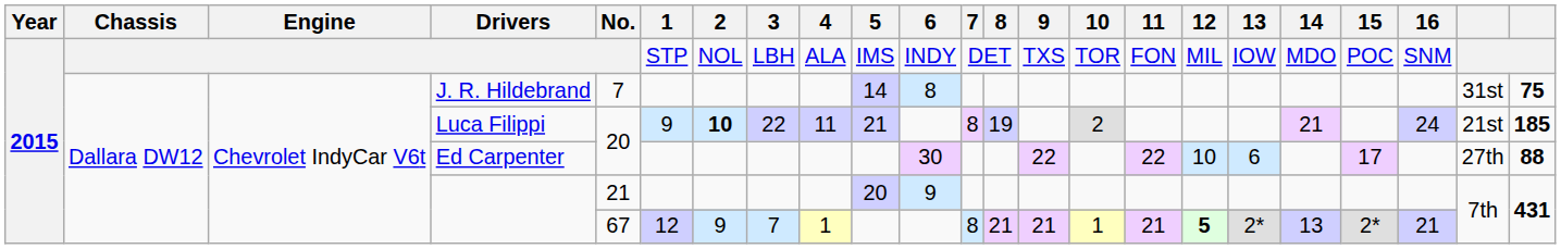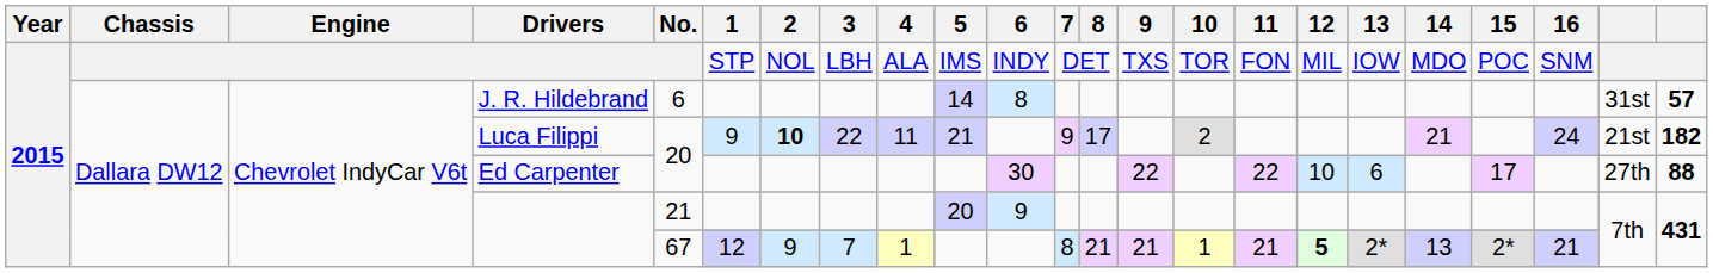 <table class="wikitable" style="text-align:center; font-size:85%">
 <tr>
 <th>Year</th>
 <th>Chassis</th>
 <th>Engine</th>
 <th>Drivers</th>
 <th>No.</th>
 <th>1</th>
 <th>2</th>
 <th>3</th>
 <th>4</th>
 <th>5</th>
 <th>6</th>
 <th>7</th>
 <th>8</th>
 <th>9</th>
 <th>10</th>
 <th>11</th>
 <th>12</th>
 <th>13</th>
 <th>14</th>
 <th>15</th>
 <th>16</th>
 <th></th>
 <th></th>
 </tr>
 <tr>
 <th rowspan="6"><a href='#'>2015</a></th>
 <th colspan=4></th>
 <td><a href='#'>STP</a></td>
 <td><a href='#'>NOL</a></td>
 <td><a href='#'>LBH</a></td>
 <td><a href='#'>ALA</a></td>
 <td><a href='#'>IMS</a></td>
 <td><a href='#'>INDY</a></td>
 <td colspan=2><a href='#'>DET</a></td>
 <td><a href='#'>TXS</a></td>
 <td><a href='#'>TOR</a></td>
 <td><a href='#'>FON</a></td>
 <td><a href='#'>MIL</a></td>
 <td><a href='#'>IOW</a></td>
 <td><a href='#'>MDO</a></td>
 <td><a href='#'>POC</a></td>
 <td><a href='#'>SNM</a></td>
 <th colspan=2></th>
 </tr>
 <tr>
 <td rowspan="5"><a href='#'>Dallara</a> <a href='#'>DW12</a></td>
 <td rowspan="5"><a href='#'>Chevrolet</a> IndyCar <a href='#'>V6</a><a href='#'>t</a></td>
 <td align="left"> <a href='#'>J. R. Hildebrand</a></td>
-<td>7</td>
+<td>6</td>
 <td></td>
 <td></td>
 <td></td>
 <td></td>
 <td style="background:#CFCFFF;">14</td>
 <td style="background:#CFEAFF;">8</td>
 <td></td>
 <td></td>
 <td></td>
 <td></td>
 <td></td>
 <td></td>
 <td></td>
 <td></td>
 <td></td>
 <td></td>
 <td>31st</td>
-<td><strong>75</strong></td>
+<td><strong>57</strong></td>
 </tr>
 <tr>
 <td align="left"> <a href='#'>Luca Filippi</a></td>
 <td rowspan="2">20</td>
 <td style="background:#CFEAFF;">9</td>
 <td style="background:#CFEAFF;"><strong>10</strong></td>
 <td style="background:#CFCFFF;">22</td>
 <td style="background:#CFCFFF;">11</td>
 <td style="background:#CFCFFF;">21</td>
 <td></td>
-<td style="background:#EFCFFF;">8</td>
-<td style="background:#CFCFFF;">19</td>
+<td style="background:#EFCFFF;">9</td>
+<td style="background:#CFCFFF;">17</td>
 <td></td>
 <td style="background:#DFDFDF;">2</td>
 <td></td>
 <td></td>
 <td></td>
 <td style="background:#EFCFFF;">21</td>
 <td></td>
 <td style="background:#CFCFFF;">24</td>
 <td>21st</td>
-<td><strong>185</strong></td>
+<td><strong>182</strong></td>
 </tr>
 <tr>
 <td align="left"> <a href='#'>Ed Carpenter</a></td>
 <td></td>
 <td></td>
 <td></td>
 <td></td>
 <td></td>
 <td style="background:#EFCFFF;">30</td>
 <td></td>
 <td></td>
 <td style="background:#EFCFFF;">22</td>
 <td></td>
 <td style="background:#EFCFFF;">22</td>
 <td style="background:#CFEAFF;">10</td>
 <td style="background:#CFEAFF;">6</td>
 <td></td>
 <td style="background:#EFCFFF;">17</td>
 <td></td>
 <td>27th</td>
 <td><strong>88</strong></td>
 </tr>
 <tr>
 <td rowspan="2"></td>
 <td>21</td>
 <td></td>
 <td></td>
 <td></td>
 <td></td>
 <td style="background:#CFCFFF;">20</td>
 <td style="background:#CFEAFF;">9</td>
 <td></td>
 <td></td>
 <td></td>
 <td></td>
 <td></td>
 <td></td>
 <td></td>
 <td></td>
 <td></td>
 <td></td>
 <td rowspan=2>7th</td>
 <td rowspan=2><strong>431</strong></td>
 </tr>
 <tr>
 <td>67</td>
 <td style="background:#CFCFFF;">12</td>
 <td style="background:#CFEAFF;">9</td>
 <td style="background:#CFEAFF;">7</td>
 <td style="background:#FFFFBF;">1</td>
 <td></td>
 <td></td>
 <td style="background:#CFEAFF;">8</td>
 <td style="background:#EFCFFF;">21</td>
 <td style="background:#EFCFFF;">21</td>
 <td style="background:#FFFFBF;">1</td>
 <td style="background:#EFCFFF;">21</td>
 <td style="background:#DFFFDF;"><strong>5</strong></td>
 <td style="background:#DFDFDF;">2*</td>
 <td style="background:#CFCFFF;">13</td>
 <td style="background:#DFDFDF;">2*</td>
 <td style="background:#CFCFFF;">21</td>
 </tr>
 </table>
